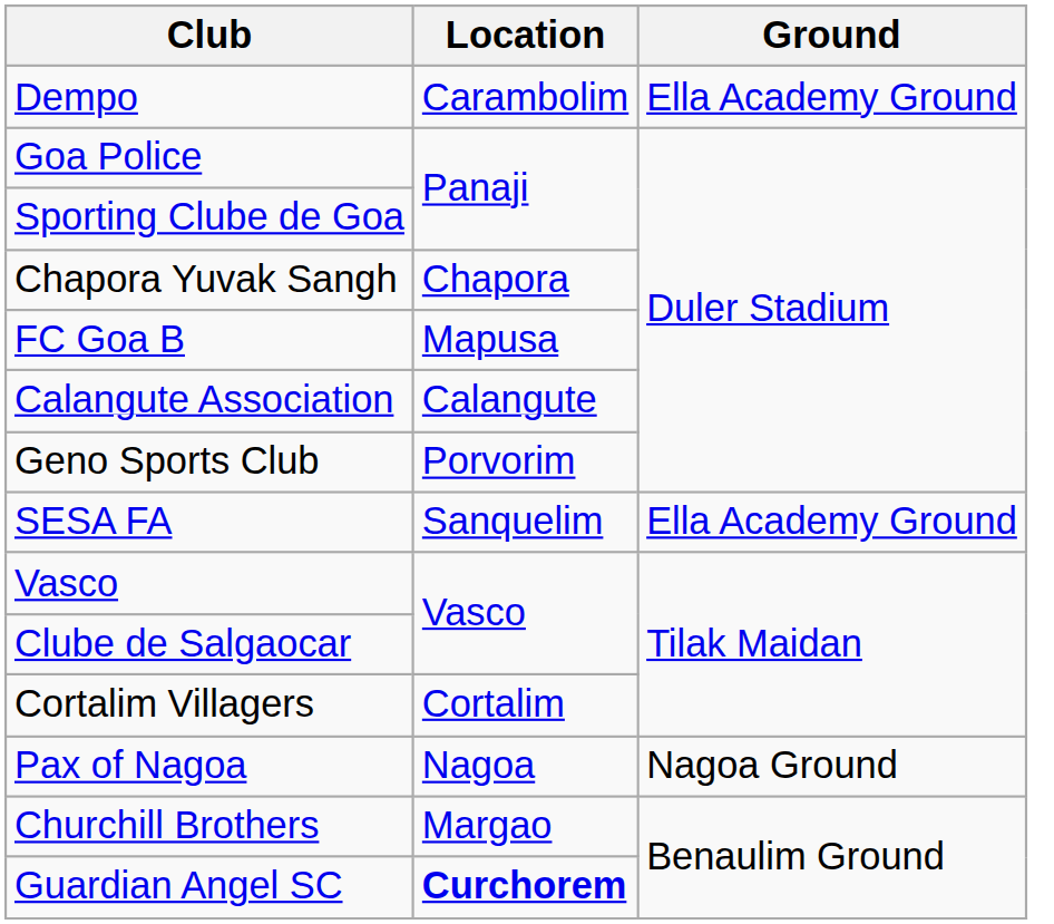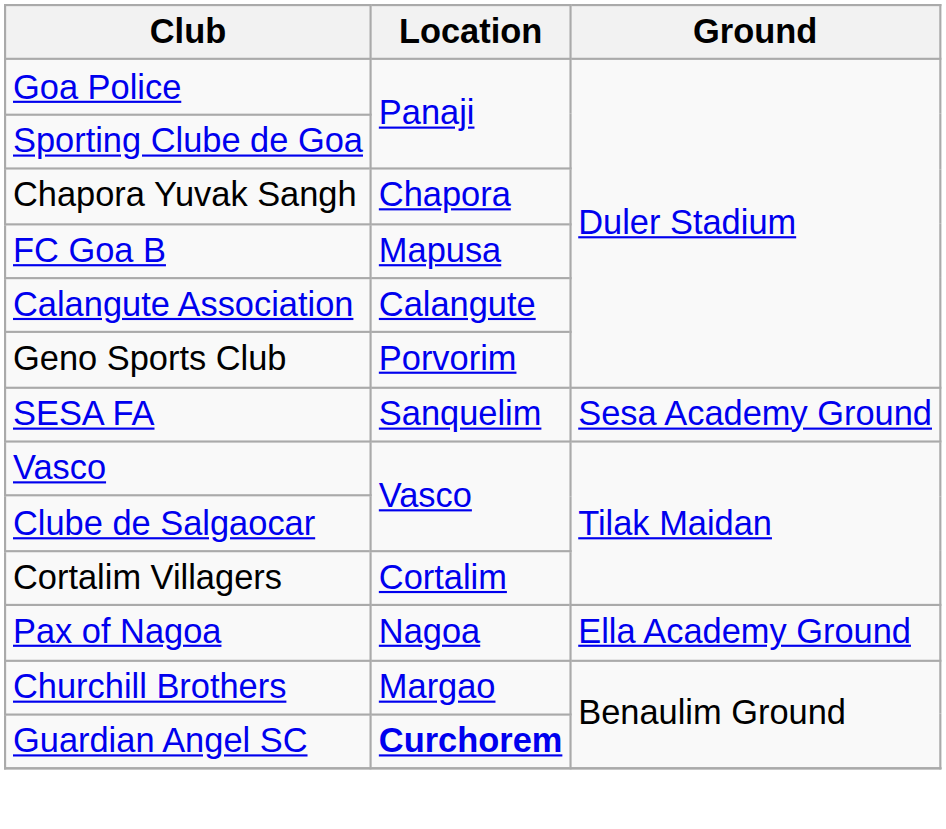 <table class="wikitable sortable" align="center">
 <tr>
 <th>Club</th>
 <th>Location</th>
 <th>Ground</th>
-</tr>
-<tr>
-<td><a href='#'>Dempo</a></td>
-<td><a href='#'>Carambolim</a></td>
-<td><a href='#'>Ella Academy Ground</a></td>
 </tr>
 <tr>
 <td><a href='#'>Goa Police</a></td>
 <td rowspan="2"><a href='#'>Panaji</a></td>
 <td rowspan="6"><a href='#'>Duler Stadium</a></td>
 </tr>
 <tr>
 <td><a href='#'>Sporting Clube de Goa</a></td>
 </tr>
 <tr>
 <td>Chapora Yuvak Sangh</td>
 <td><a href='#'>Chapora</a></td>
 </tr>
 <tr>
 <td><a href='#'>FC Goa B</a></td>
 <td><a href='#'>Mapusa</a></td>
 </tr>
 <tr>
 <td><a href='#'>Calangute Association</a></td>
 <td><a href='#'>Calangute</a></td>
 </tr>
 <tr>
 <td>Geno Sports Club</td>
 <td><a href='#'>Porvorim</a></td>
 </tr>
 <tr>
 <td><a href='#'>SESA FA</a></td>
 <td><a href='#'>Sanquelim</a></td>
-<td><a href='#'>Ella Academy Ground</a></td>
+<td><a href='#'>Sesa Academy Ground</a></td>
 </tr>
 <tr>
 <td><a href='#'>Vasco</a></td>
 <td rowspan="2"><a href='#'>Vasco</a></td>
 <td rowspan="3"><a href='#'>Tilak Maidan</a></td>
 </tr>
 <tr>
 <td><a href='#'>Clube de Salgaocar</a></td>
 </tr>
 <tr>
 <td>Cortalim Villagers</td>
 <td><a href='#'>Cortalim</a></td>
 </tr>
 <tr>
 <td><a href='#'>Pax of Nagoa</a></td>
 <td><a href='#'>Nagoa</a></td>
-<td>Nagoa Ground</td>
+<td><a href='#'>Ella Academy Ground</a></td>
 </tr>
 <tr>
 <td><a href='#'>Churchill Brothers</a></td>
 <td><a href='#'>Margao</a></td>
 <td rowspan="2">Benaulim Ground</td>
 </tr>
 <tr>
 <td><a href='#'>Guardian Angel SC</a></td>
 <td><strong><a href='#'>Curchorem</a></strong></td>
 </tr>
 <tr>
 </tr>
 </table>
